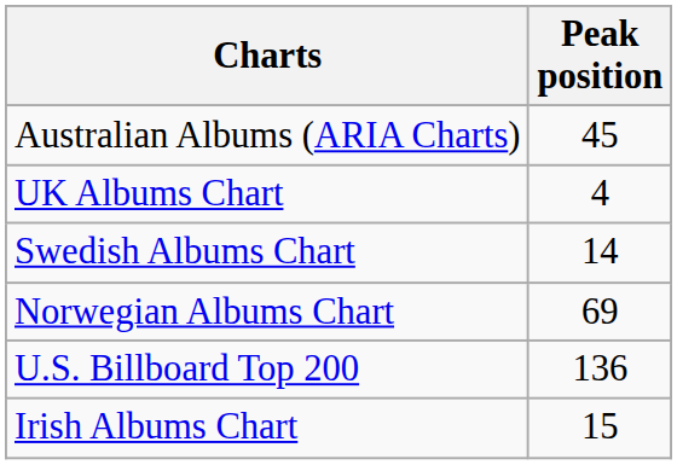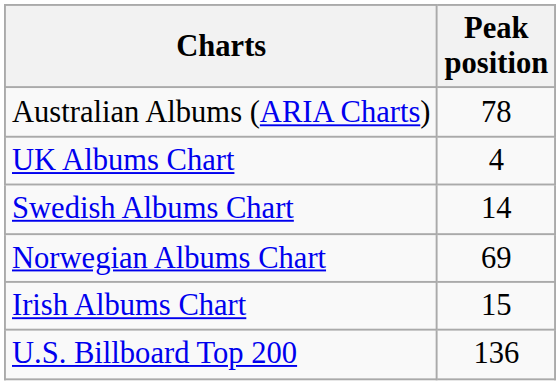 <table class="wikitable sortable">
 <tr>
 <th>Charts</th>
 <th>Peak<br>position</th>
 </tr>
 <tr>
 <td>Australian Albums (<a href='#'>ARIA Charts</a>)</td>
-<td align="center">45</td>
+<td align="center">78</td>
 </tr>
 <tr>
 <td><a href='#'>UK Albums Chart</a></td>
 <td align="center">4</td>
 </tr>
 <tr>
 <td><a href='#'>Swedish Albums Chart</a></td>
 <td align="center">14</td>
 </tr>
 <tr>
 <td><a href='#'>Norwegian Albums Chart</a></td>
 <td align="center">69</td>
 </tr>
 <tr>
+<td><a href='#'>Irish Albums Chart</a></td>
+<td align="center">15</td>
+</tr>
+<tr>
 <td><a href='#'>U.S. Billboard Top 200</a></td>
 <td align="center">136 </td>
 </tr>
-<tr>
-<td><a href='#'>Irish Albums Chart</a></td>
-<td align="center">15</td>
-</tr>
 </table>
